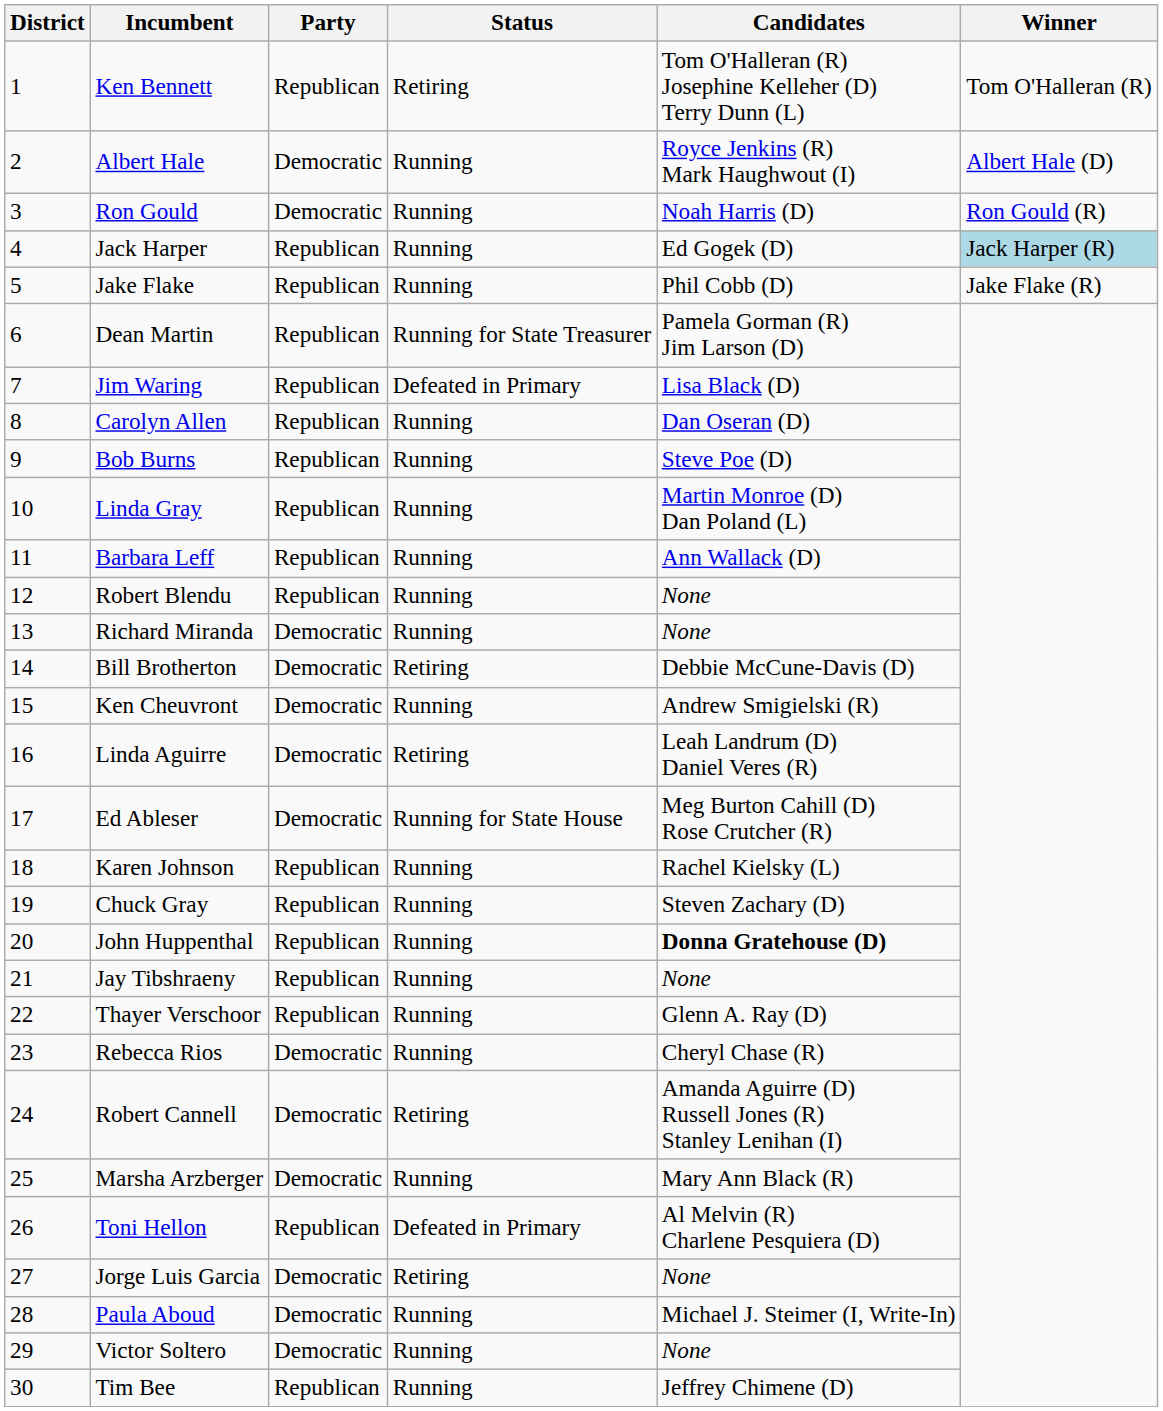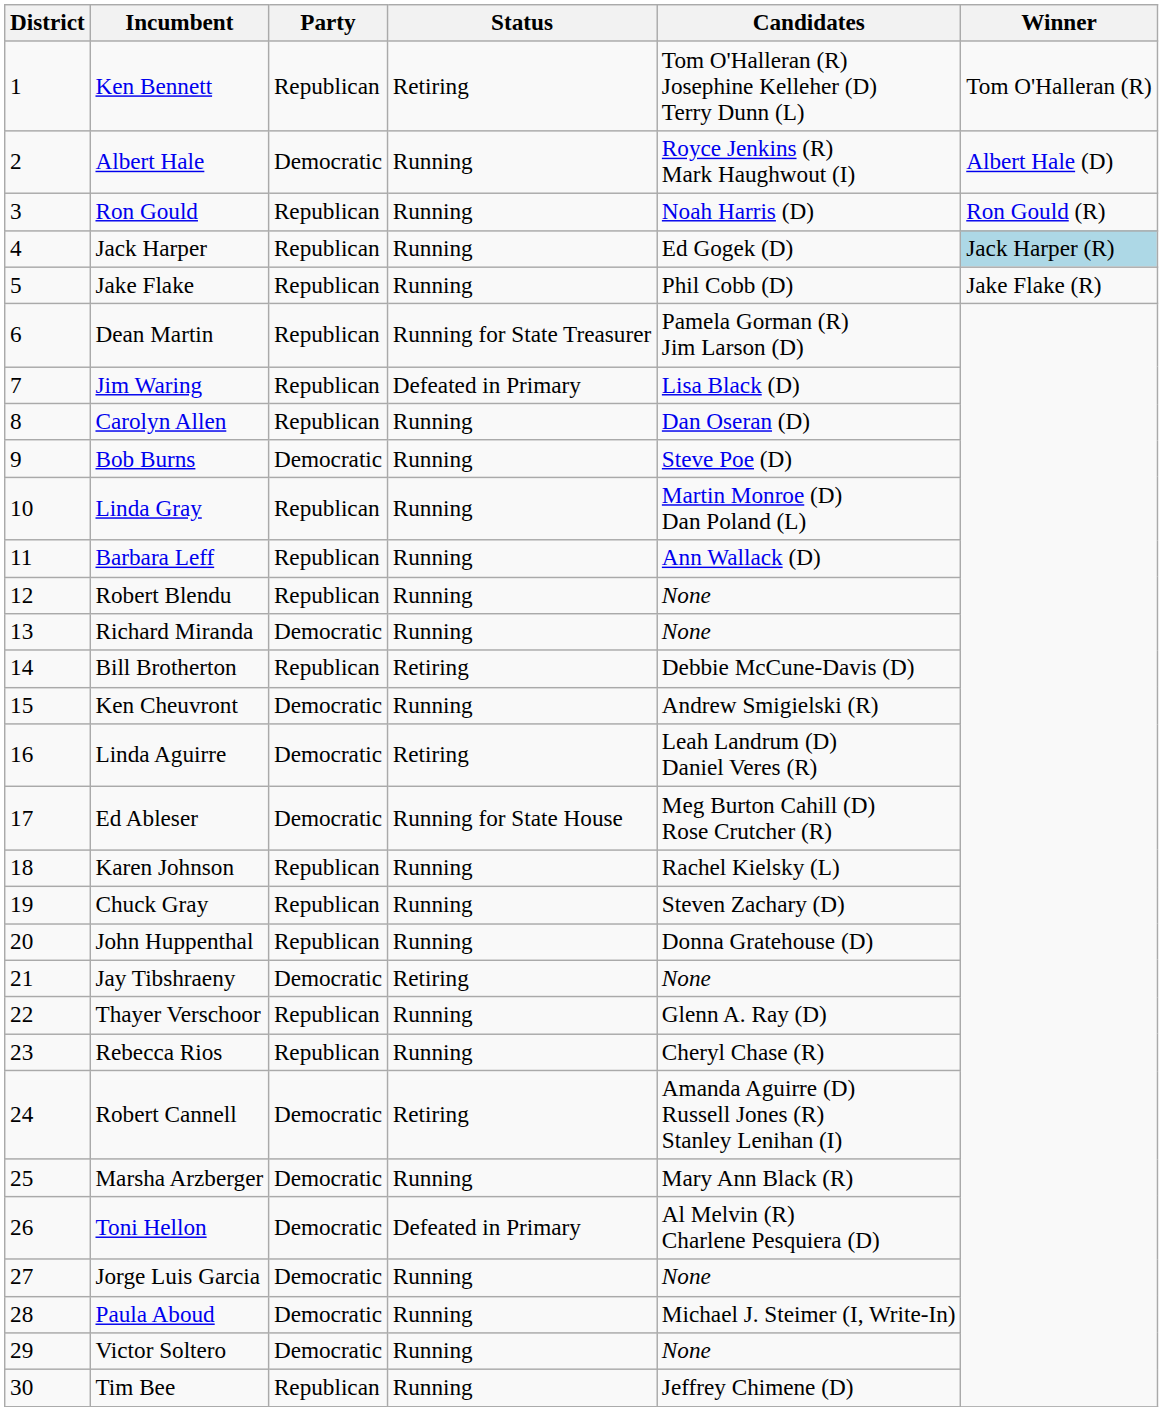 <table class=wikitable>
 <tr>
 <th>District</th>
 <th>Incumbent</th>
 <th>Party</th>
 <th>Status</th>
 <th>Candidates</th>
 <th>Winner</th>
 </tr>
 <tr>
 <td>1</td>
 <td><a href='#'>Ken Bennett</a></td>
 <td>Republican</td>
 <td>Retiring</td>
 <td>Tom O'Halleran (R) <br> Josephine Kelleher (D) <br> Terry Dunn (L)</td>
 <td>Tom O'Halleran (R)</td>
 </tr>
 <tr>
 <td>2</td>
 <td><a href='#'>Albert Hale</a></td>
 <td>Democratic</td>
 <td>Running</td>
 <td><a href='#'>Royce Jenkins</a> (R) <br> Mark Haughwout (I)</td>
 <td><a href='#'>Albert Hale</a> (D)</td>
 </tr>
 <tr>
 <td>3</td>
 <td><a href='#'>Ron Gould</a></td>
-<td>Democratic</td>
+<td>Republican</td>
 <td>Running</td>
 <td><a href='#'>Noah Harris</a> (D)</td>
 <td><a href='#'>Ron Gould</a> (R)</td>
 </tr>
 <tr>
 <td>4</td>
 <td>Jack Harper</td>
 <td>Republican</td>
 <td>Running</td>
 <td>Ed Gogek (D)</td>
 <td style="background: lightblue;">Jack Harper (R)</td>
 </tr>
 <tr>
 <td>5</td>
 <td>Jake Flake</td>
 <td>Republican</td>
 <td>Running</td>
 <td>Phil Cobb (D)</td>
 <td>Jake Flake (R)</td>
 </tr>
 <tr>
 <td>6</td>
 <td>Dean Martin</td>
 <td>Republican</td>
 <td>Running for State Treasurer</td>
 <td>Pamela Gorman (R) <br> Jim Larson (D)</td>
 </tr>
 <tr>
 <td>7</td>
 <td><a href='#'>Jim Waring</a></td>
 <td>Republican</td>
 <td>Defeated in Primary</td>
 <td><a href='#'>Lisa Black</a> (D)</td>
 </tr>
 <tr>
 <td>8</td>
 <td><a href='#'>Carolyn Allen</a></td>
 <td>Republican</td>
 <td>Running</td>
 <td><a href='#'>Dan Oseran</a> (D)</td>
 </tr>
 <tr>
 <td>9</td>
 <td><a href='#'>Bob Burns</a></td>
-<td>Republican</td>
+<td>Democratic</td>
 <td>Running</td>
 <td><a href='#'>Steve Poe</a> (D)</td>
 </tr>
 <tr>
 <td>10</td>
 <td><a href='#'>Linda Gray</a></td>
 <td>Republican</td>
 <td>Running</td>
 <td><a href='#'>Martin Monroe</a> (D) <br> Dan Poland (L)</td>
 </tr>
 <tr>
 <td>11</td>
 <td><a href='#'>Barbara Leff</a></td>
 <td>Republican</td>
 <td>Running</td>
 <td><a href='#'>Ann Wallack</a> (D)</td>
 </tr>
 <tr>
 <td>12</td>
 <td>Robert Blendu</td>
 <td>Republican</td>
 <td>Running</td>
 <td><em>None</em></td>
 </tr>
 <tr>
 <td>13</td>
 <td>Richard Miranda</td>
 <td>Democratic</td>
 <td>Running</td>
 <td><em>None</em></td>
 </tr>
 <tr>
 <td>14</td>
 <td>Bill Brotherton</td>
-<td>Democratic</td>
+<td>Republican</td>
 <td>Retiring</td>
 <td>Debbie McCune-Davis (D)</td>
 </tr>
 <tr>
 <td>15</td>
 <td>Ken Cheuvront</td>
 <td>Democratic</td>
 <td>Running</td>
 <td>Andrew Smigielski (R)</td>
 </tr>
 <tr>
 <td>16</td>
 <td>Linda Aguirre</td>
 <td>Democratic</td>
 <td>Retiring</td>
 <td>Leah Landrum (D) <br> Daniel Veres (R)</td>
 </tr>
 <tr>
 <td>17</td>
 <td>Ed Ableser</td>
 <td>Democratic</td>
 <td>Running for State House</td>
 <td>Meg Burton Cahill (D) <br> Rose Crutcher (R)</td>
 </tr>
 <tr>
 <td>18</td>
 <td>Karen Johnson</td>
 <td>Republican</td>
 <td>Running</td>
 <td>Rachel Kielsky (L)</td>
 </tr>
 <tr>
 <td>19</td>
 <td>Chuck Gray</td>
 <td>Republican</td>
 <td>Running</td>
 <td>Steven Zachary (D)</td>
 </tr>
 <tr>
 <td>20</td>
 <td>John Huppenthal</td>
 <td>Republican</td>
 <td>Running</td>
-<td><strong>Donna Gratehouse (D)</strong></td>
+<td>Donna Gratehouse (D)</td>
 </tr>
 <tr>
 <td>21</td>
 <td>Jay Tibshraeny</td>
-<td>Republican</td>
-<td>Running</td>
+<td>Democratic</td>
+<td>Retiring</td>
 <td><em>None</em></td>
 </tr>
 <tr>
 <td>22</td>
 <td>Thayer Verschoor</td>
 <td>Republican</td>
 <td>Running</td>
 <td>Glenn A. Ray (D)</td>
 </tr>
 <tr>
 <td>23</td>
 <td>Rebecca Rios</td>
-<td>Democratic</td>
+<td>Republican</td>
 <td>Running</td>
 <td>Cheryl Chase (R)</td>
 </tr>
 <tr>
 <td>24</td>
 <td>Robert Cannell</td>
 <td>Democratic</td>
 <td>Retiring</td>
 <td>Amanda Aguirre (D) <br> Russell Jones (R) <br> Stanley Lenihan (I)</td>
 </tr>
 <tr>
 <td>25</td>
 <td>Marsha Arzberger</td>
 <td>Democratic</td>
 <td>Running</td>
 <td>Mary Ann Black (R)</td>
 </tr>
 <tr>
 <td>26</td>
 <td><a href='#'>Toni Hellon</a></td>
-<td>Republican</td>
+<td>Democratic</td>
 <td>Defeated in Primary</td>
 <td>Al Melvin (R) <br> Charlene Pesquiera (D)</td>
 </tr>
 <tr>
 <td>27</td>
 <td>Jorge Luis Garcia</td>
 <td>Democratic</td>
-<td>Retiring</td>
+<td>Running</td>
 <td><em>None</em></td>
 </tr>
 <tr>
 <td>28</td>
 <td><a href='#'>Paula Aboud</a></td>
 <td>Democratic</td>
 <td>Running</td>
 <td>Michael J. Steimer (I, Write-In)</td>
 </tr>
 <tr>
 <td>29</td>
 <td>Victor Soltero</td>
 <td>Democratic</td>
 <td>Running</td>
 <td><em>None</em></td>
 </tr>
 <tr>
 <td>30</td>
 <td>Tim Bee</td>
 <td>Republican</td>
 <td>Running</td>
 <td>Jeffrey Chimene (D)</td>
 </tr>
 <tr>
 </tr>
 </table>
